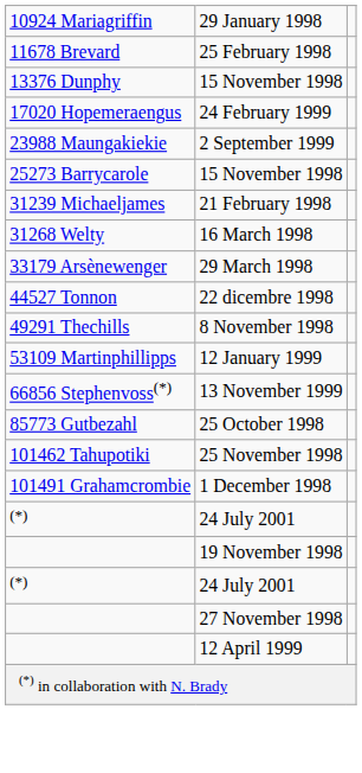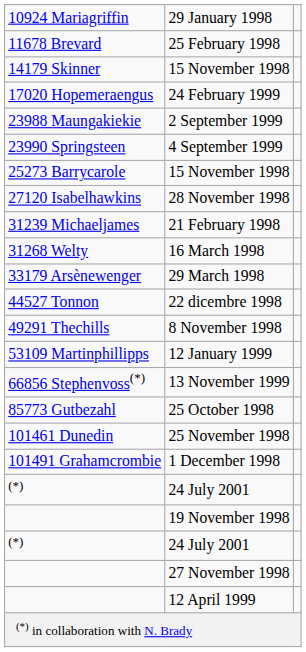 <table class="wikitable floatright" style="font-size: 0.9em;">
 <tr>
 <td><a href='#'>10924 Mariagriffin</a></td>
 <td>29 January 1998</td>
 <td></td>
 </tr>
 <tr>
 <td><a href='#'>11678 Brevard</a></td>
 <td>25 February 1998</td>
 <td></td>
 </tr>
 <tr>
-<td><a href='#'>13376 Dunphy</a></td>
+<td><a href='#'>14179 Skinner</a></td>
 <td>15 November 1998</td>
 <td></td>
 </tr>
 <tr>
 <td><a href='#'>17020 Hopemeraengus</a></td>
 <td>24 February 1999</td>
 <td></td>
 </tr>
 <tr>
 <td><a href='#'>23988 Maungakiekie</a></td>
 <td>2 September 1999</td>
 <td></td>
 </tr>
 <tr>
+<td><a href='#'>23990 Springsteen</a></td>
+<td>4 September 1999</td>
+<td></td>
+</tr>
+<tr>
 <td><a href='#'>25273 Barrycarole</a></td>
 <td>15 November 1998</td>
+<td></td>
+</tr>
+<tr>
+<td><a href='#'>27120 Isabelhawkins</a></td>
+<td>28 November 1998</td>
 <td></td>
 </tr>
 <tr>
 <td><a href='#'>31239 Michaeljames</a></td>
 <td>21 February 1998</td>
 <td></td>
 </tr>
 <tr>
 <td><a href='#'>31268 Welty</a></td>
 <td>16 March 1998</td>
 <td></td>
 </tr>
 <tr>
 <td><a href='#'>33179 Arsènewenger</a></td>
 <td>29 March 1998</td>
 <td></td>
 </tr>
 <tr>
 <td><a href='#'>44527 Tonnon</a></td>
 <td>22 dicembre 1998</td>
 <td></td>
 </tr>
 <tr>
 <td><a href='#'>49291 Thechills</a></td>
 <td>8 November 1998</td>
 <td></td>
 </tr>
 <tr>
 <td><a href='#'>53109 Martinphillipps</a></td>
 <td>12 January 1999</td>
 <td></td>
 </tr>
 <tr>
 <td><a href='#'>66856 Stephenvoss</a><sup>(*)</sup></td>
 <td>13 November 1999</td>
 <td></td>
 </tr>
 <tr>
 <td><a href='#'>85773 Gutbezahl</a></td>
 <td>25 October 1998</td>
 <td></td>
 </tr>
 <tr>
-<td><a href='#'>101462 Tahupotiki</a></td>
+<td><a href='#'>101461 Dunedin</a></td>
 <td>25 November 1998</td>
 <td></td>
 </tr>
 <tr>
 <td><a href='#'>101491 Grahamcrombie</a></td>
 <td>1 December 1998</td>
 <td></td>
 </tr>
 <tr>
 <td><sup>(*)</sup></td>
 <td>24 July 2001</td>
 <td></td>
 </tr>
 <tr>
 <td></td>
 <td>19 November 1998</td>
 <td></td>
 </tr>
 <tr>
 <td><sup>(*)</sup></td>
 <td>24 July 2001</td>
 <td></td>
 </tr>
 <tr>
 <td></td>
 <td>27 November 1998</td>
 <td></td>
 </tr>
 <tr>
 <td></td>
 <td>12 April 1999</td>
 <td></td>
 </tr>
 <tr>
 <th colspan=3 style="font-weight: normal; font-size: smaller; text-align: left; padding: 6px 10px"><sup>(*)</sup> in collaboration with <a href='#'>N. Brady</a></th>
 </tr>
 </table>
